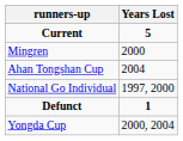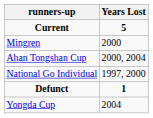 <table class="wikitable">
 <tr>
 <th>runners-up</th>
 <th>Years Lost</th>
 </tr>
 <tr>
 <td align="center"><strong>Current</strong></td>
 <td align="center"><strong>5</strong></td>
 </tr>
 <tr>
 <td> <a href='#'>Mingren</a></td>
 <td>2000</td>
 </tr>
 <tr>
 <td> <a href='#'>Ahan Tongshan Cup</a></td>
-<td>2004</td>
+<td>2000, 2004</td>
 </tr>
 <tr>
 <td> <a href='#'>National Go Individual</a></td>
 <td>1997, 2000</td>
 </tr>
 <tr>
 <td align="center"><strong>Defunct</strong></td>
 <td align="center"><strong>1</strong></td>
 </tr>
 <tr>
 <td> <a href='#'>Yongda Cup</a></td>
-<td>2000, 2004</td>
+<td>2004</td>
 </tr>
 </table>
